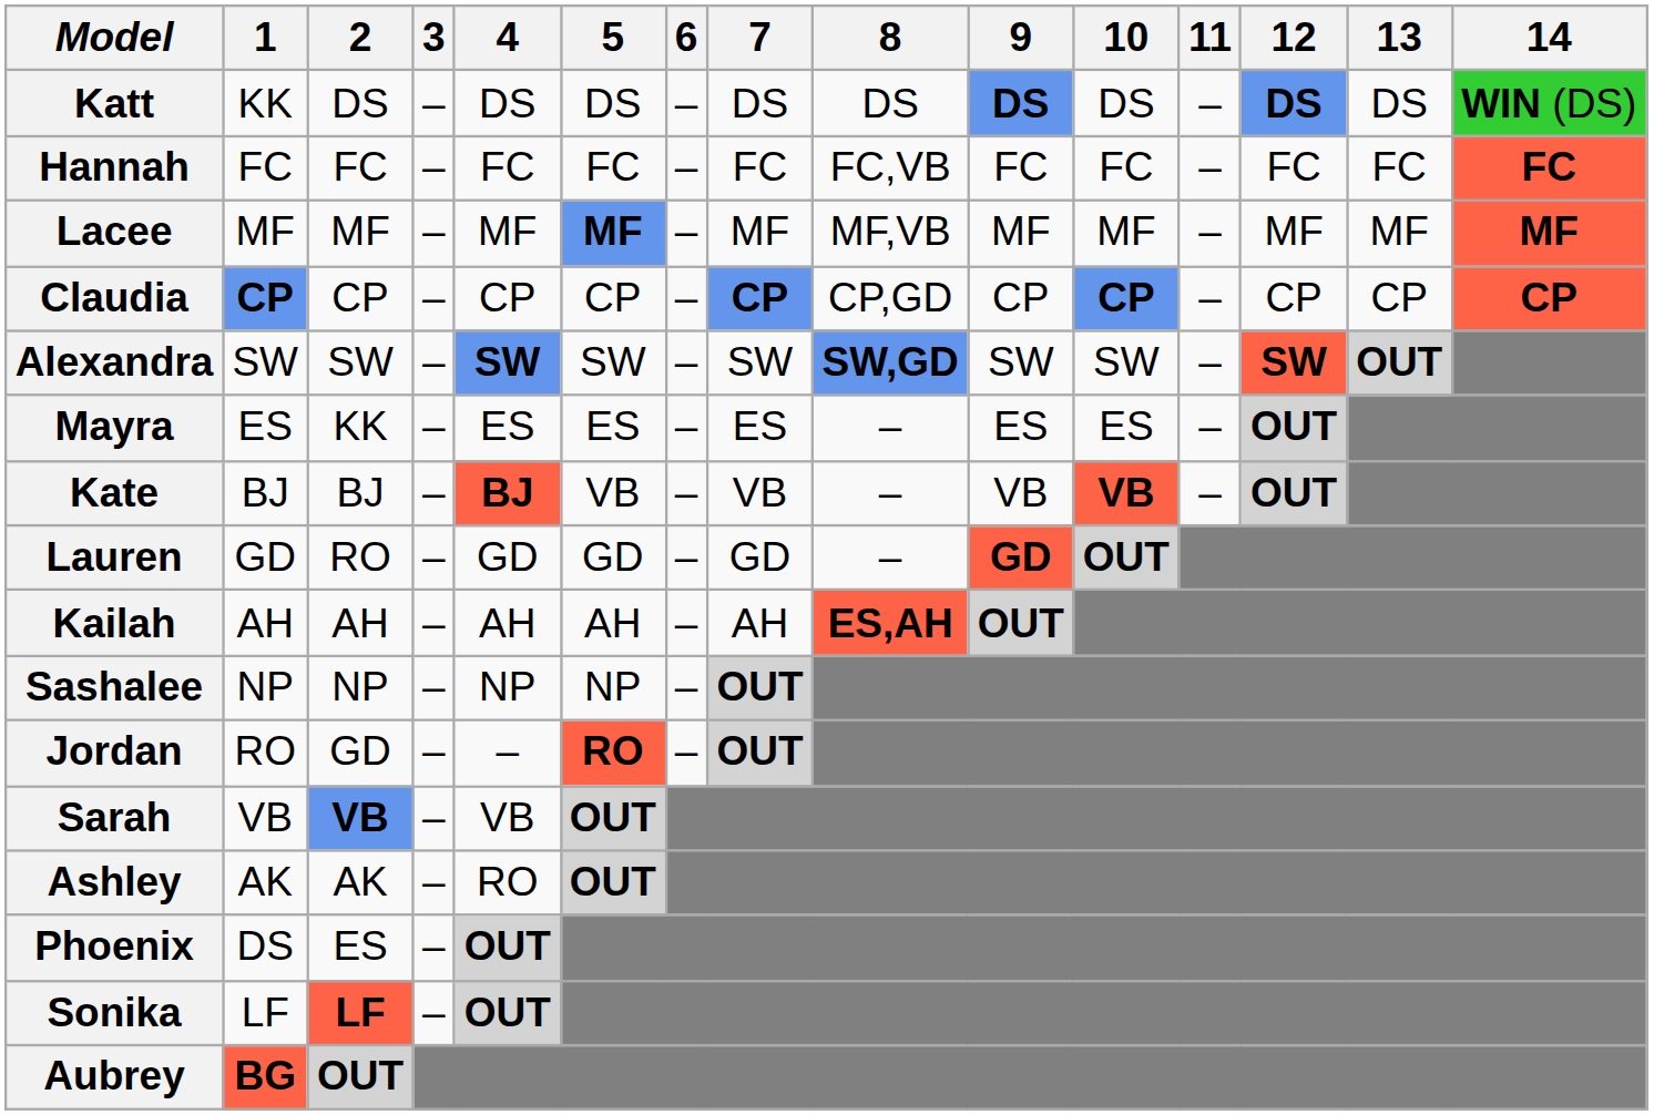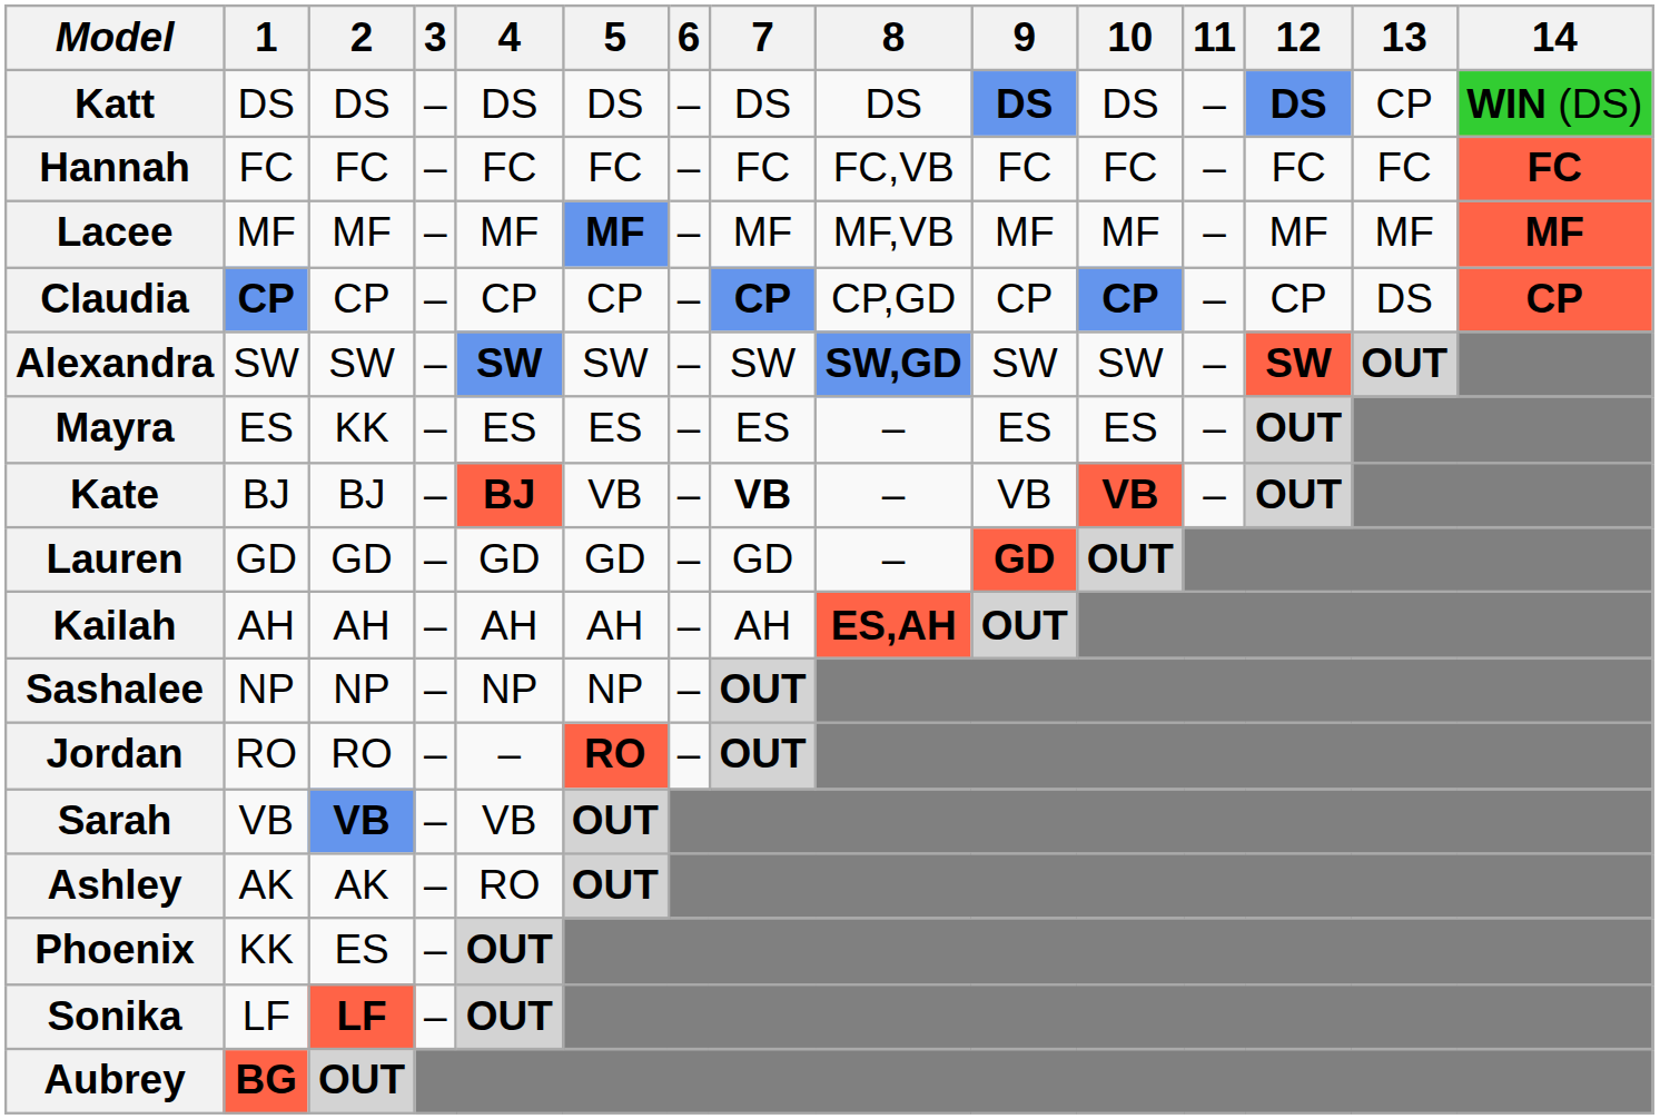 <table class="wikitable" style="text-align:center">
 <tr>
 <th><em>Model</em></th>
 <th>1</th>
 <th>2</th>
 <th>3</th>
 <th>4</th>
 <th>5</th>
 <th>6</th>
 <th>7</th>
 <th>8</th>
 <th>9</th>
 <th>10</th>
 <th>11</th>
 <th>12</th>
 <th>13</th>
 <th>14</th>
 </tr>
 <tr>
 <th>Katt</th>
-<td>KK</td>
+<td>DS</td>
 <td>DS</td>
 <td>–</td>
 <td>DS</td>
 <td>DS</td>
 <td>–</td>
 <td>DS</td>
 <td>DS</td>
 <td bgcolor="cornflowerblue"><strong>DS</strong></td>
 <td>DS</td>
 <td>–</td>
 <td bgcolor="cornflowerblue"><strong>DS</strong></td>
-<td>DS</td>
+<td>CP</td>
 <td style="background:Limegreen;"><strong>WIN</strong> (DS)</td>
 </tr>
 <tr>
 <th>Hannah</th>
 <td>FC</td>
 <td>FC</td>
 <td>–</td>
 <td>FC</td>
 <td>FC</td>
 <td>–</td>
 <td>FC</td>
 <td>FC,VB</td>
 <td>FC</td>
 <td>FC</td>
 <td>–</td>
 <td>FC</td>
 <td>FC</td>
 <td style="background:tomato;"><strong>FC</strong></td>
 </tr>
 <tr>
 <th>Lacee</th>
 <td>MF</td>
 <td>MF</td>
 <td>–</td>
 <td>MF</td>
 <td bgcolor="cornflowerblue"><strong>MF</strong></td>
 <td>–</td>
 <td>MF</td>
 <td>MF,VB</td>
 <td>MF</td>
 <td>MF</td>
 <td>–</td>
 <td>MF</td>
 <td>MF</td>
 <td style="background:tomato;"><strong>MF</strong></td>
 </tr>
 <tr>
 <th>Claudia</th>
 <td bgcolor="cornflowerblue"><strong>CP</strong></td>
 <td>CP</td>
 <td>–</td>
 <td>CP</td>
 <td>CP</td>
 <td>–</td>
 <td bgcolor="cornflowerblue"><strong>CP</strong></td>
 <td>CP,GD</td>
 <td>CP</td>
 <td bgcolor="cornflowerblue"><strong>CP</strong></td>
 <td>–</td>
 <td>CP</td>
-<td>CP</td>
+<td>DS</td>
 <td bgcolor="tomato"><strong>CP</strong></td>
 </tr>
 <tr>
 <th>Alexandra</th>
 <td>SW</td>
 <td>SW</td>
 <td>–</td>
 <td bgcolor="cornflowerblue"><strong>SW</strong></td>
 <td>SW</td>
 <td>–</td>
 <td>SW</td>
 <td bgcolor="cornflowerblue"><strong>SW,GD</strong></td>
 <td>SW</td>
 <td>SW</td>
 <td>–</td>
 <td bgcolor="tomato"><strong>SW</strong></td>
 <td bgcolor="lightgray"><strong>OUT</strong></td>
 <td style="background:gray;" colspan="1"></td>
 </tr>
 <tr>
 <th>Mayra</th>
 <td>ES</td>
 <td>KK</td>
 <td>–</td>
 <td>ES</td>
 <td>ES</td>
 <td>–</td>
 <td>ES</td>
 <td>–</td>
 <td>ES</td>
 <td>ES</td>
 <td>–</td>
 <td bgcolor="lightgray"><strong>OUT</strong></td>
 <td style="background:gray;" colspan="2"></td>
 </tr>
 <tr>
 <th>Kate</th>
 <td>BJ</td>
 <td>BJ</td>
 <td>–</td>
 <td bgcolor="tomato"><strong>BJ</strong></td>
 <td>VB</td>
 <td>–</td>
-<td>VB</td>
+<td><strong>VB</strong></td>
 <td>–</td>
 <td>VB</td>
 <td bgcolor="tomato"><strong>VB</strong></td>
 <td>–</td>
 <td bgcolor="lightgray"><strong>OUT</strong></td>
 <td style="background:gray;" colspan="3"></td>
 </tr>
 <tr>
 <th>Lauren</th>
 <td>GD</td>
-<td>RO</td>
+<td>GD</td>
 <td>–</td>
 <td>GD</td>
 <td>GD</td>
 <td>–</td>
 <td>GD</td>
 <td>–</td>
 <td bgcolor="tomato"><strong>GD</strong></td>
 <td bgcolor="lightgray"><strong>OUT</strong></td>
 <td style="background:gray;" colspan="4"></td>
 </tr>
 <tr>
 <th>Kailah</th>
 <td>AH</td>
 <td>AH</td>
 <td>–</td>
 <td>AH</td>
 <td>AH</td>
 <td>–</td>
 <td>AH</td>
 <td bgcolor="tomato"><strong>ES,AH</strong></td>
 <td bgcolor="lightgray"><strong>OUT</strong></td>
 <td style="background:gray;" colspan="5"></td>
 </tr>
 <tr>
 <th>Sashalee</th>
 <td>NP</td>
 <td>NP</td>
 <td>–</td>
 <td>NP</td>
 <td>NP</td>
 <td>–</td>
 <td bgcolor="lightgray"><strong>OUT</strong></td>
 <td style="background:gray;" colspan="7"></td>
 </tr>
 <tr>
 <th>Jordan</th>
 <td>RO</td>
-<td>GD</td>
+<td>RO</td>
 <td>–</td>
 <td>–</td>
 <td bgcolor="tomato"><strong>RO</strong></td>
 <td>–</td>
 <td bgcolor="lightgray"><strong>OUT</strong></td>
 <td style="background:gray;" colspan="7"></td>
 </tr>
 <tr>
 <th>Sarah</th>
 <td>VB</td>
 <td bgcolor="cornflowerblue"><strong>VB</strong></td>
 <td>–</td>
 <td>VB</td>
 <td bgcolor="lightgray"><strong>OUT</strong></td>
 <td style="background:gray;" colspan="9"></td>
 </tr>
 <tr>
 <th>Ashley</th>
 <td>AK</td>
 <td>AK</td>
 <td>–</td>
 <td>RO</td>
 <td bgcolor="lightgray"><strong>OUT</strong></td>
 <td style="background:gray;" colspan="9"></td>
 </tr>
 <tr>
 <th>Phoenix</th>
-<td>DS</td>
+<td>KK</td>
 <td>ES</td>
 <td>–</td>
 <td bgcolor="lightgray"><strong>OUT</strong></td>
 <td style="background:gray;" colspan="10"></td>
 </tr>
 <tr>
 <th>Sonika</th>
 <td>LF</td>
 <td bgcolor="tomato"><strong>LF</strong></td>
 <td>–</td>
 <td bgcolor="lightgray"><strong>OUT</strong></td>
 <td style="background:gray;" colspan="10"></td>
 </tr>
 <tr>
 <th>Aubrey</th>
 <td bgcolor="tomato"><strong>BG</strong></td>
 <td bgcolor="lightgray"><strong>OUT</strong></td>
 <td style="background:gray;" colspan="20"></td>
 </tr>
 </table>
